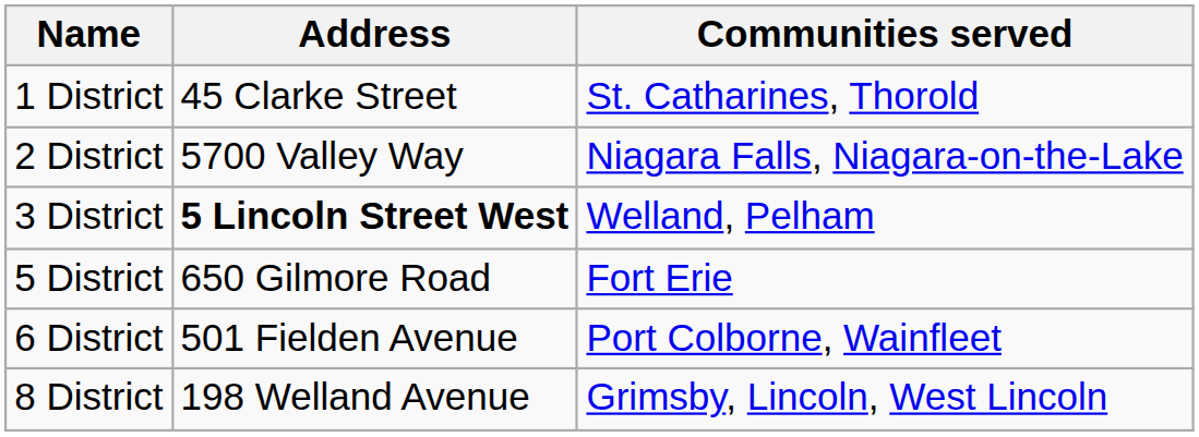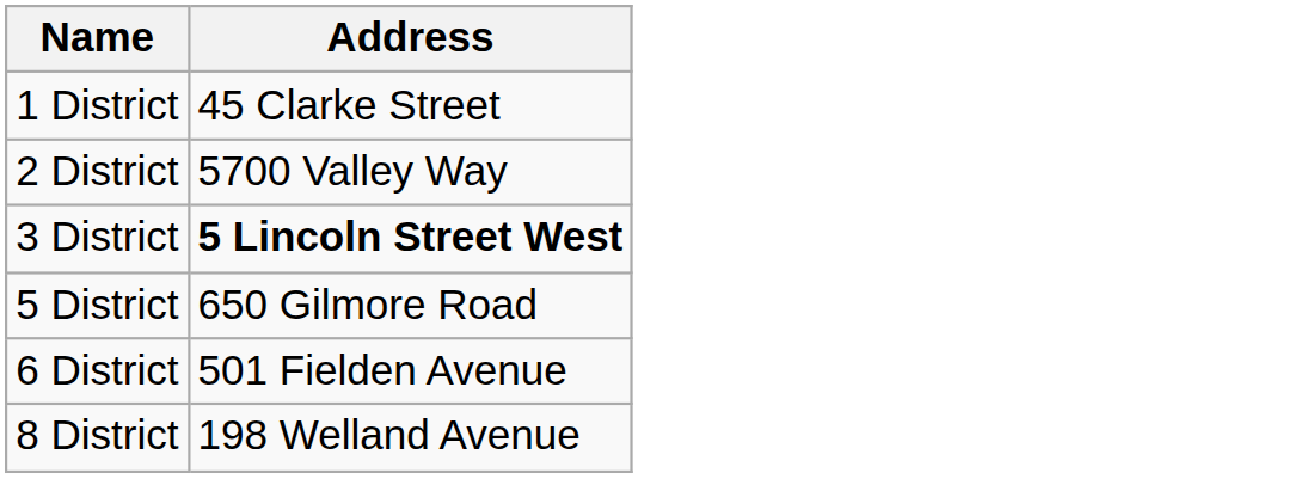 <table class="wikitable sortable">
 <tr>
 <th>Name</th>
 <th>Address</th>
-<th>Communities served</th>
 </tr>
 <tr>
 <td>1 District</td>
 <td>45 Clarke Street</td>
-<td><a href='#'>St. Catharines</a>, <a href='#'>Thorold</a></td>
 </tr>
 <tr>
 <td>2 District</td>
 <td>5700 Valley Way</td>
-<td><a href='#'>Niagara Falls</a>, <a href='#'>Niagara-on-the-Lake</a></td>
 </tr>
 <tr>
 <td>3 District</td>
 <td><strong>5 Lincoln Street West</strong></td>
-<td><a href='#'>Welland</a>, <a href='#'>Pelham</a></td>
 </tr>
 <tr>
 <td>5 District</td>
 <td>650 Gilmore Road</td>
-<td><a href='#'>Fort Erie</a></td>
 </tr>
 <tr>
 <td>6 District</td>
 <td>501 Fielden Avenue</td>
-<td><a href='#'>Port Colborne</a>, <a href='#'>Wainfleet</a></td>
 </tr>
 <tr>
 <td>8 District</td>
 <td>198 Welland Avenue</td>
-<td><a href='#'>Grimsby</a>, <a href='#'>Lincoln</a>, <a href='#'>West Lincoln</a></td>
 </tr>
 </table>
